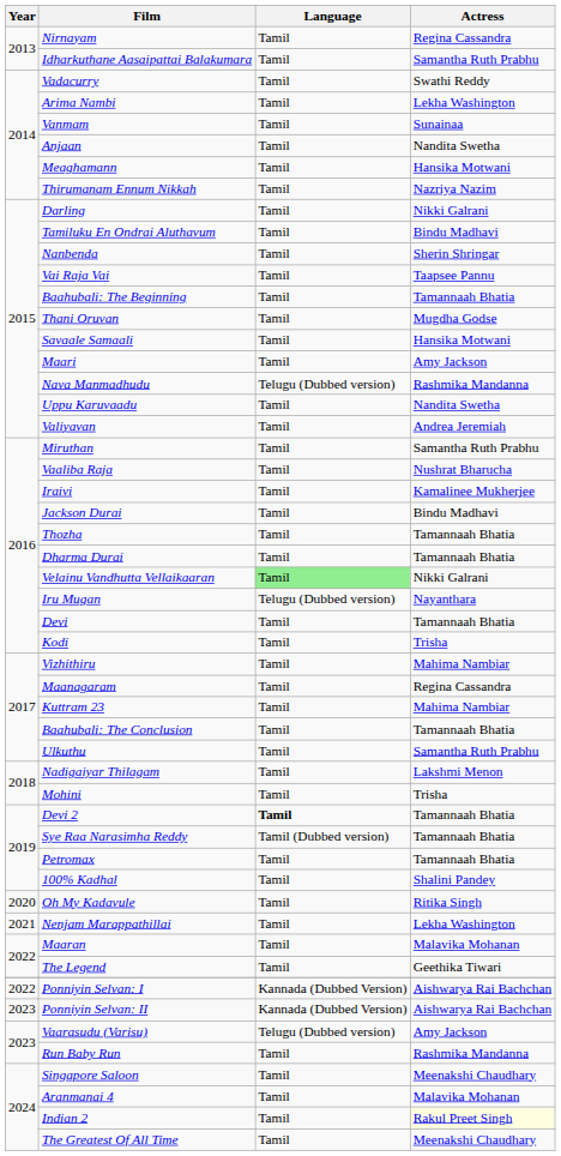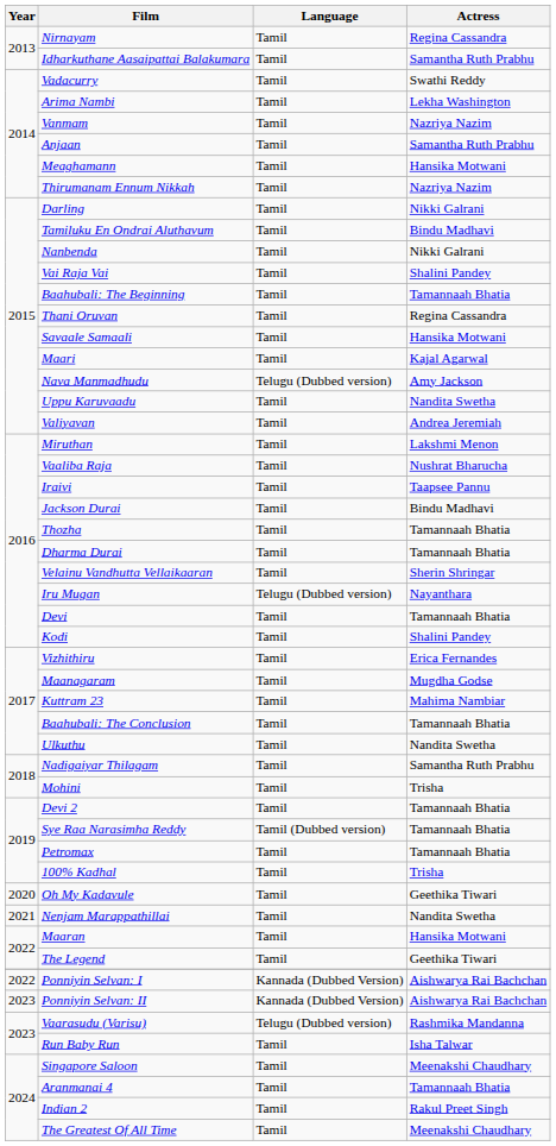 <table class="wikitable sortable">
 <tr>
 <th>Year</th>
 <th>Film</th>
 <th>Language</th>
 <th>Actress</th>
 </tr>
 <tr>
 <td rowspan="2">2013</td>
 <td><em><a href='#'>Nirnayam</a></em></td>
 <td>Tamil</td>
 <td><a href='#'>Regina Cassandra</a></td>
 </tr>
 <tr>
 <td><em><a href='#'>Idharkuthane Aasaipattai Balakumara</a></em></td>
 <td>Tamil</td>
 <td><a href='#'>Samantha Ruth Prabhu</a></td>
 </tr>
 <tr>
 <td rowspan="6">2014</td>
 <td><em><a href='#'>Vadacurry</a></em></td>
 <td>Tamil</td>
 <td>Swathi Reddy</td>
 </tr>
 <tr>
 <td><em><a href='#'>Arima Nambi</a></em></td>
 <td>Tamil</td>
 <td><a href='#'>Lekha Washington</a></td>
 </tr>
 <tr>
 <td><em><a href='#'>Vanmam</a></em></td>
 <td>Tamil</td>
-<td><a href='#'>Sunainaa</a></td>
+<td><a href='#'>Nazriya Nazim</a></td>
 </tr>
 <tr>
 <td><em><a href='#'>Anjaan</a></em></td>
 <td>Tamil</td>
-<td>Nandita Swetha</td>
+<td><a href='#'>Samantha Ruth Prabhu</a></td>
 </tr>
 <tr>
 <td><em><a href='#'>Meaghamann</a></em></td>
 <td>Tamil</td>
 <td><a href='#'>Hansika Motwani</a></td>
 </tr>
 <tr>
 <td><em><a href='#'>Thirumanam Ennum Nikkah</a></em></td>
 <td>Tamil</td>
 <td><a href='#'>Nazriya Nazim</a></td>
 </tr>
 <tr>
 <td rowspan="11">2015</td>
 <td><em><a href='#'>Darling</a></em></td>
 <td>Tamil</td>
 <td><a href='#'>Nikki Galrani</a></td>
 </tr>
 <tr>
 <td><em><a href='#'>Tamiluku En Ondrai Aluthavum</a></em></td>
 <td>Tamil</td>
 <td><a href='#'>Bindu Madhavi</a></td>
 </tr>
 <tr>
 <td><em><a href='#'>Nanbenda</a></em></td>
 <td>Tamil</td>
-<td><a href='#'>Sherin Shringar</a></td>
+<td>Nikki Galrani</td>
 </tr>
 <tr>
 <td><em><a href='#'>Vai Raja Vai</a></em></td>
 <td>Tamil</td>
-<td><a href='#'>Taapsee Pannu</a></td>
+<td><a href='#'>Shalini Pandey</a></td>
 </tr>
 <tr>
 <td><em><a href='#'>Baahubali: The Beginning</a></em></td>
 <td>Tamil</td>
 <td><a href='#'>Tamannaah Bhatia</a></td>
 </tr>
 <tr>
 <td><em><a href='#'>Thani Oruvan</a></em></td>
 <td>Tamil</td>
-<td><a href='#'>Mugdha Godse</a></td>
+<td>Regina Cassandra</td>
 </tr>
 <tr>
 <td><em><a href='#'>Savaale Samaali</a></em></td>
 <td>Tamil</td>
 <td><a href='#'>Hansika Motwani</a></td>
 </tr>
 <tr>
 <td><em><a href='#'>Maari</a></em></td>
 <td>Tamil</td>
-<td><a href='#'>Amy Jackson</a></td>
+<td><a href='#'>Kajal Agarwal</a></td>
 </tr>
 <tr>
 <td><em><a href='#'>Nava Manmadhudu</a></em></td>
 <td>Telugu (Dubbed version)</td>
-<td><a href='#'>Rashmika Mandanna</a></td>
+<td><a href='#'>Amy Jackson</a></td>
 </tr>
 <tr>
 <td><em><a href='#'>Uppu Karuvaadu</a></em></td>
 <td>Tamil</td>
 <td><a href='#'>Nandita Swetha</a></td>
 </tr>
 <tr>
 <td><em><a href='#'>Valiyavan</a></em></td>
 <td>Tamil</td>
 <td><a href='#'>Andrea Jeremiah</a></td>
 </tr>
 <tr>
 <td rowspan="10">2016</td>
 <td><em><a href='#'>Miruthan</a></em></td>
 <td>Tamil</td>
-<td>Samantha Ruth Prabhu</td>
+<td><a href='#'>Lakshmi Menon</a></td>
 </tr>
 <tr>
 <td><em><a href='#'>Vaaliba Raja</a></em></td>
 <td>Tamil</td>
 <td><a href='#'>Nushrat Bharucha</a></td>
 </tr>
 <tr>
 <td><em><a href='#'>Iraivi</a></em></td>
 <td>Tamil</td>
-<td><a href='#'>Kamalinee Mukherjee</a></td>
+<td><a href='#'>Taapsee Pannu</a></td>
 </tr>
 <tr>
 <td><em><a href='#'>Jackson Durai</a></em></td>
 <td>Tamil</td>
 <td>Bindu Madhavi</td>
 </tr>
 <tr>
 <td><em><a href='#'>Thozha</a></em></td>
 <td>Tamil</td>
 <td>Tamannaah Bhatia</td>
 </tr>
 <tr>
 <td><em><a href='#'>Dharma Durai</a></em></td>
 <td>Tamil</td>
 <td>Tamannaah Bhatia</td>
 </tr>
 <tr>
 <td><em><a href='#'>Velainu Vandhutta Vellaikaaran</a></em></td>
-<td style="background: lightgreen;">Tamil</td>
-<td>Nikki Galrani</td>
+<td>Tamil</td>
+<td><a href='#'>Sherin Shringar</a></td>
 </tr>
 <tr>
 <td><em><a href='#'>Iru Mugan</a></em></td>
 <td>Telugu (Dubbed version)</td>
 <td><a href='#'>Nayanthara</a></td>
 </tr>
 <tr>
 <td><em><a href='#'>Devi</a></em></td>
 <td>Tamil</td>
 <td>Tamannaah Bhatia</td>
 </tr>
 <tr>
 <td><em><a href='#'>Kodi</a></em></td>
 <td>Tamil</td>
-<td><a href='#'>Trisha</a></td>
+<td><a href='#'>Shalini Pandey</a></td>
 </tr>
 <tr>
 <td rowspan="5">2017</td>
 <td><em><a href='#'>Vizhithiru</a></em></td>
 <td>Tamil</td>
-<td><a href='#'>Mahima Nambiar</a></td>
+<td><a href='#'>Erica Fernandes</a></td>
 </tr>
 <tr>
 <td><em><a href='#'>Maanagaram</a></em></td>
 <td>Tamil</td>
-<td>Regina Cassandra</td>
+<td><a href='#'>Mugdha Godse</a></td>
 </tr>
 <tr>
 <td><em><a href='#'>Kuttram 23</a></em></td>
 <td>Tamil</td>
 <td><a href='#'>Mahima Nambiar</a></td>
 </tr>
 <tr>
 <td><em><a href='#'>Baahubali: The Conclusion</a></em></td>
 <td>Tamil</td>
 <td>Tamannaah Bhatia</td>
 </tr>
 <tr>
 <td><em><a href='#'>Ulkuthu</a></em></td>
 <td>Tamil</td>
-<td><a href='#'>Samantha Ruth Prabhu</a></td>
+<td>Nandita Swetha</td>
 </tr>
 <tr>
 <td rowspan="2">2018</td>
 <td><em><a href='#'>Nadigaiyar Thilagam</a></em></td>
 <td>Tamil</td>
-<td><a href='#'>Lakshmi Menon</a></td>
+<td>Samantha Ruth Prabhu</td>
 </tr>
 <tr>
 <td><a href='#'><em>Mohini</em></a></td>
 <td>Tamil</td>
 <td>Trisha</td>
 </tr>
 <tr>
 <td rowspan="4">2019</td>
 <td><em><a href='#'>Devi 2</a></em></td>
-<td><strong>Tamil</strong></td>
+<td>Tamil</td>
 <td>Tamannaah Bhatia</td>
 </tr>
 <tr>
 <td><em><a href='#'>Sye Raa Narasimha Reddy</a></em></td>
 <td>Tamil (Dubbed version)</td>
 <td>Tamannaah Bhatia</td>
 </tr>
 <tr>
 <td><a href='#'><em>Petromax</em></a></td>
 <td>Tamil</td>
 <td>Tamannaah Bhatia</td>
 </tr>
 <tr>
 <td><em><a href='#'>100% Kadhal</a></em></td>
 <td>Tamil</td>
-<td><a href='#'>Shalini Pandey</a></td>
+<td><a href='#'>Trisha</a></td>
 </tr>
 <tr>
 <td>2020</td>
 <td><em><a href='#'>Oh My Kadavule</a></em></td>
 <td>Tamil</td>
-<td><a href='#'>Ritika Singh</a></td>
+<td>Geethika Tiwari</td>
 </tr>
 <tr>
 <td>2021</td>
 <td><em><a href='#'>Nenjam Marappathillai</a></em></td>
 <td>Tamil</td>
-<td><a href='#'>Lekha Washington</a></td>
+<td>Nandita Swetha</td>
 </tr>
 <tr>
 <td rowspan="2">2022</td>
 <td><em><a href='#'>Maaran</a></em></td>
 <td>Tamil</td>
-<td><a href='#'>Malavika Mohanan</a></td>
+<td><a href='#'>Hansika Motwani</a></td>
 </tr>
 <tr>
 <td><a href='#'><em>The Legend</em></a></td>
 <td>Tamil</td>
 <td>Geethika Tiwari</td>
 </tr>
 <tr>
 </tr>
 <tr>
 <td>2022</td>
 <td><em><a href='#'>Ponniyin Selvan: I</a></em></td>
 <td>Kannada (Dubbed Version)</td>
 <td><a href='#'>Aishwarya Rai Bachchan</a></td>
 </tr>
 <tr>
 <td>2023</td>
 <td><em><a href='#'>Ponniyin Selvan: II</a></em></td>
 <td>Kannada (Dubbed Version)</td>
 <td><a href='#'>Aishwarya Rai Bachchan</a></td>
 </tr>
 <tr>
 <td rowspan="2">2023</td>
 <td><em><a href='#'>Vaarasudu (Varisu)</a></em></td>
 <td>Telugu (Dubbed version)</td>
-<td><a href='#'>Amy Jackson</a></td>
+<td><a href='#'>Rashmika Mandanna</a></td>
 </tr>
 <tr>
 <td><em><a href='#'>Run Baby Run</a></em></td>
 <td>Tamil</td>
-<td><a href='#'>Rashmika Mandanna</a></td>
+<td><a href='#'>Isha Talwar</a></td>
 </tr>
 <tr>
 <td rowspan="4">2024</td>
 <td><em><a href='#'>Singapore Saloon</a></em></td>
 <td>Tamil</td>
 <td><a href='#'>Meenakshi Chaudhary</a></td>
 </tr>
 <tr>
 <td><em><a href='#'>Aranmanai 4</a></em></td>
 <td>Tamil</td>
-<td><a href='#'>Malavika Mohanan</a></td>
+<td><a href='#'>Tamannaah Bhatia</a></td>
 </tr>
 <tr>
 <td><em><a href='#'>Indian 2</a></em></td>
 <td>Tamil</td>
-<td style="background: lightyellow;"><a href='#'>Rakul Preet Singh</a></td>
+<td><a href='#'>Rakul Preet Singh</a></td>
 </tr>
 <tr>
 <td><em><a href='#'>The Greatest Of All Time</a></em></td>
 <td>Tamil</td>
 <td><a href='#'>Meenakshi Chaudhary</a></td>
 </tr>
 </table>
